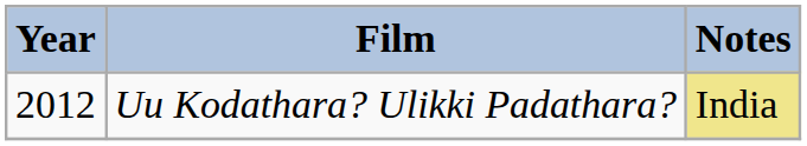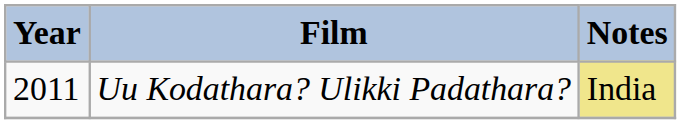 <table class="wikitable" style="font-size:90%">
 <tr style="text-align:center;">
 <th style="text-align:center; background:#b0c4de;">Year</th>
 <th style="text-align:center; background:#b0c4de;">Film</th>
 <th style="text-align:center; background:#b0c4de;">Notes</th>
 </tr>
 <tr>
-<td>2012</td>
+<td>2011</td>
 <td><em>Uu Kodathara? Ulikki Padathara?</em></td>
 <td style="background: khaki;">India</td>
 </tr>
 <tr>
 </tr>
 </table>
